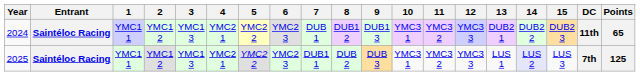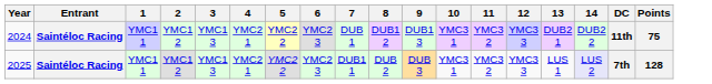 <table class="wikitable" style="text-align:center; font-size:85%;">
 <tr>
 <th>Year</th>
 <th>Entrant</th>
 <th>1</th>
 <th>2</th>
 <th>3</th>
 <th>4</th>
 <th>5</th>
 <th>6</th>
 <th>7</th>
 <th>8</th>
 <th>9</th>
 <th>10</th>
 <th>11</th>
 <th>12</th>
 <th>13</th>
 <th>14</th>
-<th>15</th>
 <th>DC</th>
 <th>Points</th>
 </tr>
 <tr>
 <td><a href='#'>2024</a></td>
 <th nowrap><a href='#'>Saintéloc Racing</a></th>
 <td style="background:#CFCFFF;"><a href='#'>YMC1<br>1</a><br></td>
 <td style="background:#DFFFDF;"><a href='#'>YMC1<br>2</a><br></td>
 <td style="background:#DFFFDF;"><a href='#'>YMC1<br>3</a><br></td>
 <td style="background:#DFFFDF;"><a href='#'>YMC2<br>1</a><br></td>
 <td style="background:#FFFFBF;"><a href='#'>YMC2<br>2</a><br></td>
 <td style="background:#DFDFDF;"><a href='#'>YMC2<br>3</a><br></td>
 <td style="background:#DFFFDF;"><a href='#'>DUB<br>1</a><br></td>
 <td style="background:#EFCFFF;"><a href='#'>DUB1<br>2</a><br></td>
 <td style="background:#DFFFDF;"><a href='#'>DUB1<br>3</a><br></td>
 <td style="background:#EFCFFF;"><a href='#'>YMC3<br>1</a><br></td>
 <td style="background:#EFCFFF;"><a href='#'>YMC3<br>2</a><br></td>
 <td style="background:#CFCFFF;"><a href='#'>YMC3<br>3</a><br></td>
 <td style="background:#EFCFFF;"><a href='#'>DUB2<br>1</a><br></td>
 <td style="background:#DFFFDF;"><a href='#'>DUB2<br>2</a><br></td>
-<td style="background:#FFDF9F;"><a href='#'>DUB2<br>3</a><br></td>
 <th>11th</th>
-<th>65</th>
+<th>75</th>
 </tr>
 <tr>
 <td><a href='#'>2025</a></td>
 <th nowrap><a href='#'>Saintéloc Racing</a></th>
 <td style="background:#DFFFDF;"><a href='#'>YMC1<br>1</a><br></td>
 <td style="background:#DFDFDF;"><a href='#'>YMC1<br>2</a><br></td>
 <td style="background:#DFFFDF;"><a href='#'>YMC1<br>3</a><br></td>
 <td style="background:#DFFFDF;"><a href='#'>YMC2<br>1</a><br></td>
 <td style="background:#DFDFDF;"><em><a href='#'>YMC2<br>2</a></em><br></td>
 <td style="background:#DFFFDF;"><a href='#'>YMC2<br>3</a><br></td>
 <td style="background:#DFFFDF;"><a href='#'>DUB1<br>1</a><br></td>
 <td style="background:#DFFFDF;"><a href='#'>DUB<br>2</a><br></td>
 <td style="background:#FFDF9F;"><a href='#'>DUB<br>3</a><br></td>
 <td><a href='#'>YMC3<br>1</a></td>
 <td><a href='#'>YMC3<br>2</a></td>
 <td><a href='#'>YMC3<br>3</a></td>
 <td><a href='#'>LUS<br>1</a></td>
 <td style="background: lavender;"><a href='#'>LUS<br>2</a></td>
-<td><a href='#'>LUS<br>3</a></td>
 <th>7th</th>
-<th>125</th>
+<th>128</th>
 </tr>
 </table>
